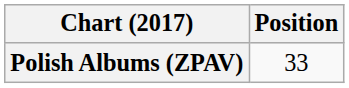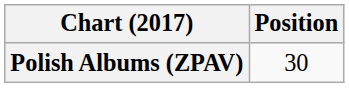 <table class="wikitable sortable plainrowheaders" style="text-align:center">
 <tr>
 <th scope="col">Chart (2017)</th>
 <th scope="col">Position</th>
 </tr>
 <tr>
 <th scope="row">Polish Albums (ZPAV)</th>
-<td>33</td>
+<td>30</td>
 </tr>
 </table>
